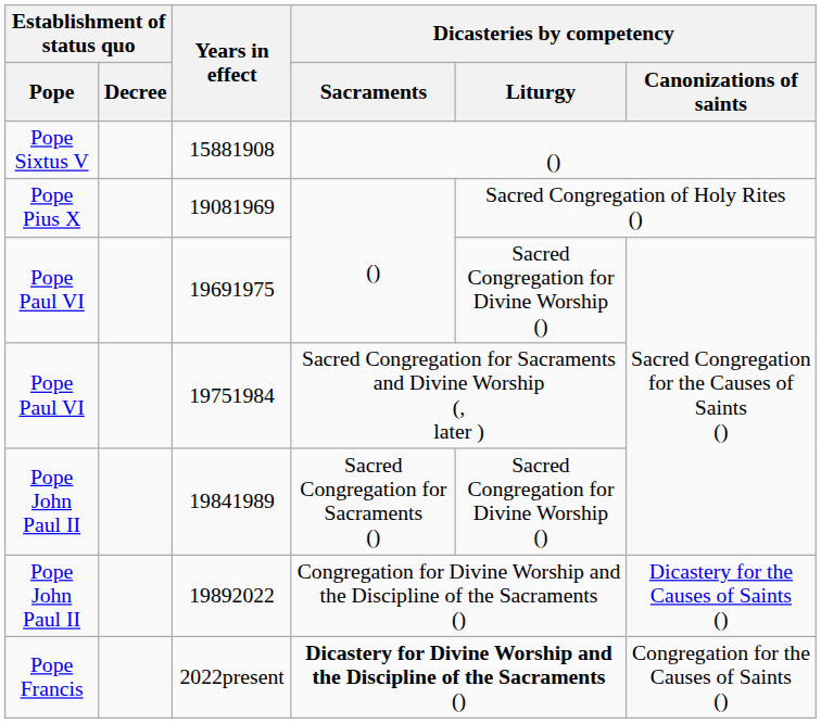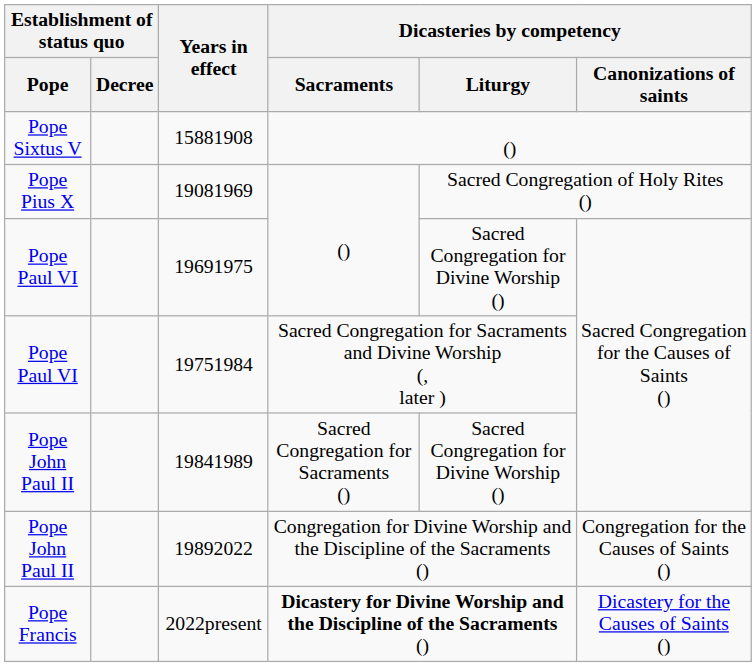 <table class="wikitable" style="text-align:center;">
 <tr>
 <th colspan=2>Establishment of status quo</th>
 <th rowspan=2>Years in effect</th>
 <th colspan=3>Dicasteries by competency</th>
 </tr>
 <tr>
 <th>Pope</th>
 <th>Decree</th>
 <th>Sacraments</th>
 <th>Liturgy</th>
 <th>Canonizations of saints</th>
 </tr>
 <tr>
 <td><a href='#'>Pope Sixtus V</a></td>
 <td></td>
 <td>15881908</td>
 <td colspan=3><br>()</td>
 </tr>
 <tr>
 <td><a href='#'>Pope Pius X</a></td>
 <td></td>
 <td>19081969</td>
 <td rowspan=2><br>()</td>
 <td colspan=2>Sacred Congregation of Holy Rites<br>()</td>
 </tr>
 <tr>
 <td><a href='#'>Pope Paul VI</a></td>
 <td></td>
 <td>19691975</td>
 <td>Sacred Congregation for Divine Worship<br>()</td>
 <td rowspan=3>Sacred Congregation for the Causes of Saints<br>()</td>
 </tr>
 <tr>
 <td><a href='#'>Pope Paul VI</a></td>
 <td></td>
 <td>19751984</td>
 <td colspan=2>Sacred Congregation for Sacraments and Divine Worship<br>(,<br>later )</td>
 </tr>
 <tr>
 <td><a href='#'>Pope John Paul II</a></td>
 <td></td>
 <td>19841989</td>
 <td>Sacred Congregation for Sacraments<br>()</td>
 <td>Sacred Congregation for Divine Worship<br>()</td>
 </tr>
 <tr>
 <td><a href='#'>Pope John Paul II</a></td>
 <td></td>
 <td>19892022</td>
 <td colspan=2>Congregation for Divine Worship and the Discipline of the Sacraments<br>()</td>
-<td><a href='#'>Dicastery for the Causes of Saints</a><br>()</td>
+<td>Congregation for the Causes of Saints<br>()</td>
 </tr>
 <tr>
 <td><a href='#'>Pope Francis</a></td>
 <td></td>
 <td>2022present</td>
 <td colspan=2><strong>Dicastery for Divine Worship and the Discipline of the Sacraments</strong><br>()</td>
-<td>Congregation for the Causes of Saints<br>()</td>
+<td><a href='#'>Dicastery for the Causes of Saints</a><br>()</td>
 </tr>
 </table>
